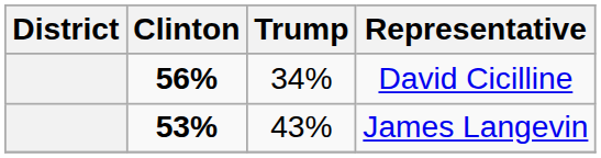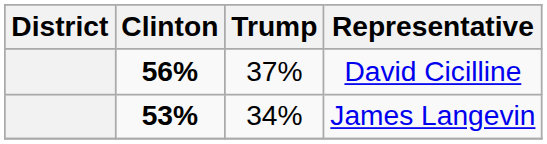 <table class=wikitable>
 <tr>
 <th>District</th>
 <th>Clinton</th>
 <th>Trump</th>
 <th>Representative</th>
 </tr>
 <tr align=center>
 <th></th>
 <td><strong>56%</strong></td>
-<td>34%</td>
+<td>37%</td>
 <td><a href='#'>David Cicilline</a></td>
 </tr>
 <tr align=center>
 <th></th>
 <td><strong>53%</strong></td>
-<td>43%</td>
+<td>34%</td>
 <td><a href='#'>James Langevin</a></td>
 </tr>
 <tr align=center>
 </tr>
 </table>
